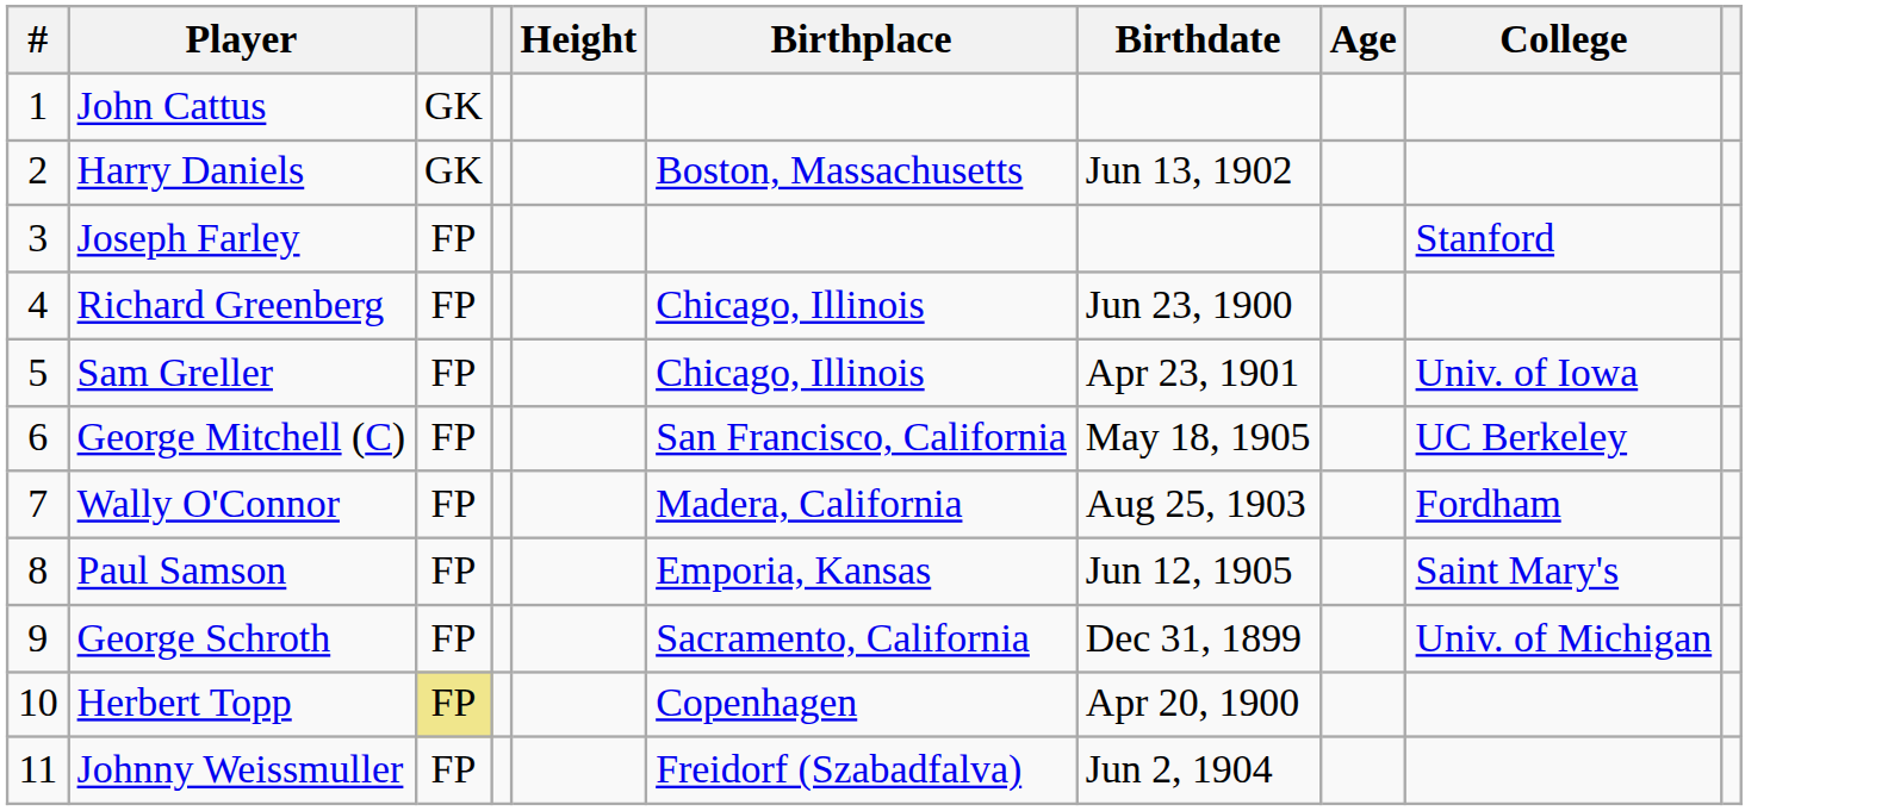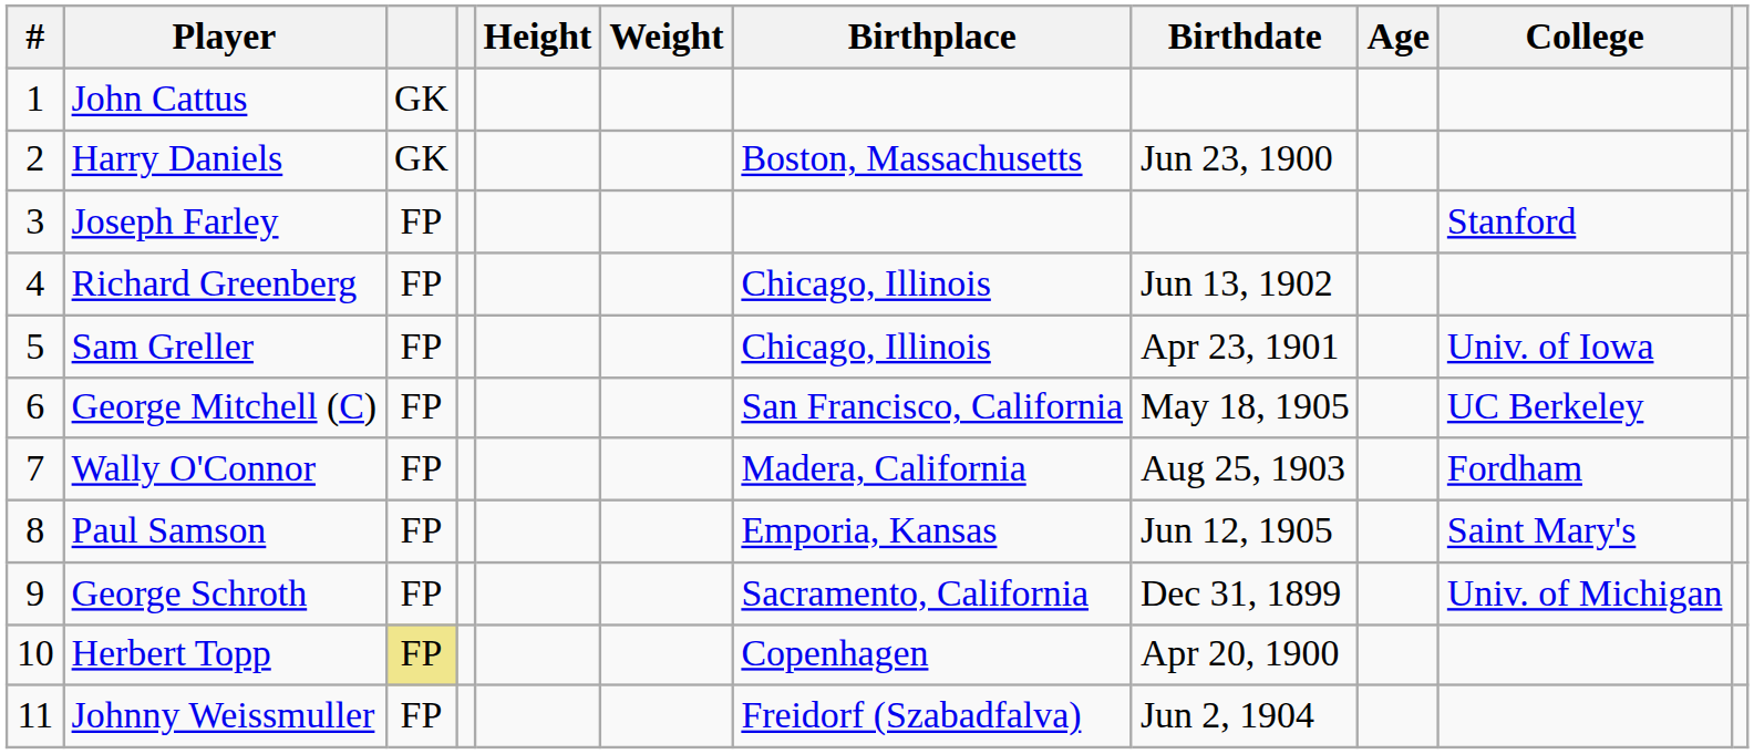 <table class="wikitable sortable" style="text-align: left; font-size: 90%; margin-left: 1em;">
 <tr>
 <th>#</th>
 <th>Player</th>
 <th></th>
 <th></th>
 <th>Height</th>
+<th>Weight</th>
 <th>Birthplace</th>
 <th>Birthdate</th>
 <th>Age</th>
 <th>College</th>
 <th></th>
 </tr>
 <tr>
 <td style="text-align: center;">1</td>
 <td data-sort-value="Cattus, John"><a href='#'>John Cattus</a></td>
 <td style="text-align: center;">GK</td>
 <td style="text-align: center;"></td>
 <td></td>
 <td></td>
 <td></td>
 <td></td>
 <td></td>
 <td></td>
+<td></td>
 </tr>
 <tr>
 <td style="text-align: center;">2</td>
 <td data-sort-value="Daniels, Harry"><a href='#'>Harry Daniels</a></td>
 <td style="text-align: center;">GK</td>
 <td style="text-align: center;"></td>
 <td></td>
+<td></td>
 <td> <a href='#'>Boston, Massachusetts</a></td>
-<td>Jun 13, 1902</td>
+<td>Jun 23, 1900</td>
 <td></td>
 <td></td>
 <td></td>
 </tr>
 <tr>
 <td style="text-align: center;">3</td>
 <td data-sort-value="Farley, Joseph"><a href='#'>Joseph Farley</a></td>
 <td style="text-align: center;">FP</td>
 <td style="text-align: center;"></td>
 <td></td>
 <td></td>
 <td></td>
 <td></td>
+<td></td>
 <td><a href='#'>Stanford</a></td>
 <td></td>
 </tr>
 <tr>
 <td style="text-align: center;">4</td>
 <td data-sort-value="Greenberg, Richard"><a href='#'>Richard Greenberg</a></td>
 <td style="text-align: center;">FP</td>
 <td style="text-align: center;"></td>
 <td></td>
+<td></td>
 <td> <a href='#'>Chicago, Illinois</a></td>
-<td>Jun 23, 1900</td>
+<td>Jun 13, 1902</td>
 <td></td>
 <td></td>
 <td></td>
 </tr>
 <tr>
 <td style="text-align: center;">5</td>
 <td data-sort-value="Greller, Sam"><a href='#'>Sam Greller</a></td>
 <td style="text-align: center;">FP</td>
 <td style="text-align: center;"></td>
+<td></td>
 <td></td>
 <td> <a href='#'>Chicago, Illinois</a></td>
 <td>Apr 23, 1901</td>
 <td></td>
 <td><a href='#'>Univ. of Iowa</a></td>
 <td></td>
 </tr>
 <tr>
 <td style="text-align: center;">6</td>
 <td data-sort-value="Mitchell, George"><a href='#'>George Mitchell</a> (<a href='#'>C</a>)</td>
 <td style="text-align: center;">FP</td>
 <td style="text-align: center;"></td>
 <td></td>
+<td></td>
 <td> <a href='#'>San Francisco, California</a></td>
 <td>May 18, 1905</td>
 <td></td>
 <td><a href='#'>UC Berkeley</a></td>
 <td></td>
 </tr>
 <tr>
 <td style="text-align: center;">7</td>
 <td data-sort-value="O'Connor, Wally"><a href='#'>Wally O'Connor</a></td>
 <td style="text-align: center;">FP</td>
 <td style="text-align: center;"></td>
+<td></td>
 <td></td>
 <td> <a href='#'>Madera, California</a></td>
 <td>Aug 25, 1903</td>
 <td></td>
 <td><a href='#'>Fordham</a></td>
 <td></td>
 </tr>
 <tr>
 <td style="text-align: center;">8</td>
 <td data-sort-value="Samson, Paul"><a href='#'>Paul Samson</a></td>
 <td style="text-align: center;">FP</td>
 <td style="text-align: center;"></td>
 <td></td>
+<td></td>
 <td> <a href='#'>Emporia, Kansas</a></td>
 <td>Jun 12, 1905</td>
 <td></td>
 <td><a href='#'>Saint Mary's</a></td>
 <td></td>
 </tr>
 <tr>
 <td style="text-align: center;">9</td>
 <td data-sort-value="Schroth, George"><a href='#'>George Schroth</a></td>
 <td style="text-align: center;">FP</td>
 <td style="text-align: center;"></td>
+<td></td>
 <td></td>
 <td> <a href='#'>Sacramento, California</a></td>
 <td>Dec 31, 1899</td>
 <td></td>
 <td><a href='#'>Univ. of Michigan</a></td>
 <td></td>
 </tr>
 <tr>
 <td style="text-align: center;">10</td>
 <td data-sort-value="Topp, Herbert"><a href='#'>Herbert Topp</a></td>
 <td style="background: khaki; text-align: center;">FP</td>
 <td style="text-align: center;"></td>
 <td></td>
+<td></td>
 <td> <a href='#'>Copenhagen</a></td>
 <td>Apr 20, 1900</td>
 <td></td>
 <td></td>
 <td></td>
 </tr>
 <tr>
 <td style="text-align: center;">11</td>
 <td data-sort-value="Weissmuller, Johnny"><a href='#'>Johnny Weissmuller</a></td>
 <td style="text-align: center;">FP</td>
 <td style="text-align: center;"></td>
 <td></td>
+<td></td>
 <td> <a href='#'>Freidorf (Szabadfalva)</a></td>
 <td>Jun 2, 1904</td>
 <td></td>
 <td></td>
 <td></td>
 </tr>
 </table>
